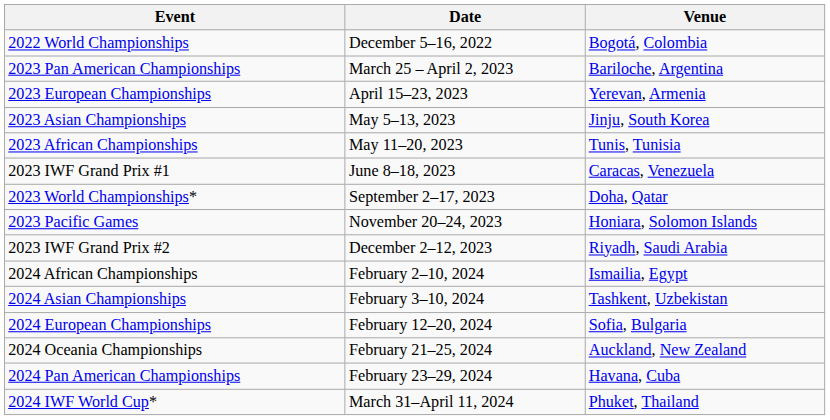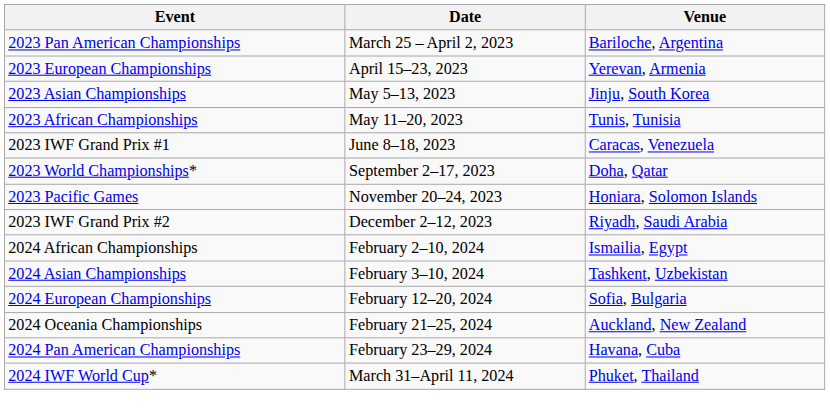 <table class="wikitable">
 <tr>
 <th width=330>Event</th>
 <th width=230>Date</th>
 <th width=230>Venue</th>
-</tr>
-<tr>
-<td><a href='#'>2022 World Championships</a></td>
-<td>December 5–16, 2022</td>
-<td> <a href='#'>Bogotá</a>, <a href='#'>Colombia</a></td>
 </tr>
 <tr>
 <td><a href='#'>2023 Pan American Championships</a></td>
 <td>March 25 – April 2, 2023</td>
 <td> <a href='#'>Bariloche</a>, <a href='#'>Argentina</a></td>
 </tr>
 <tr>
 <td><a href='#'>2023 European Championships</a></td>
 <td>April 15–23, 2023</td>
 <td> <a href='#'>Yerevan</a>, <a href='#'>Armenia</a></td>
 </tr>
 <tr>
 <td><a href='#'>2023 Asian Championships</a></td>
 <td>May 5–13, 2023</td>
 <td> <a href='#'>Jinju</a>, <a href='#'>South Korea</a></td>
 </tr>
 <tr>
 <td><a href='#'>2023 African Championships</a></td>
 <td>May 11–20, 2023</td>
 <td> <a href='#'>Tunis</a>, <a href='#'>Tunisia</a></td>
 </tr>
 <tr>
 <td>2023 IWF Grand Prix #1</td>
 <td>June 8–18, 2023</td>
 <td> <a href='#'>Caracas</a>, <a href='#'>Venezuela</a></td>
 </tr>
 <tr>
 <td><a href='#'>2023 World Championships</a>*</td>
 <td>September 2–17, 2023</td>
 <td> <a href='#'>Doha</a>, <a href='#'>Qatar</a></td>
 </tr>
 <tr>
 <td><a href='#'>2023 Pacific Games</a></td>
 <td>November 20–24, 2023</td>
 <td> <a href='#'>Honiara</a>, <a href='#'>Solomon Islands</a></td>
 </tr>
 <tr>
 <td>2023 IWF Grand Prix #2</td>
 <td>December 2–12, 2023</td>
 <td> <a href='#'>Riyadh</a>, <a href='#'>Saudi Arabia</a></td>
 </tr>
 <tr>
 <td>2024 African Championships</td>
 <td>February 2–10, 2024</td>
 <td> <a href='#'>Ismailia</a>, <a href='#'>Egypt</a></td>
 </tr>
 <tr>
 <td><a href='#'>2024 Asian Championships</a></td>
 <td>February 3–10, 2024</td>
 <td> <a href='#'>Tashkent</a>, <a href='#'>Uzbekistan</a></td>
 </tr>
 <tr>
 <td><a href='#'>2024 European Championships</a></td>
 <td>February 12–20, 2024</td>
 <td> <a href='#'>Sofia</a>, <a href='#'>Bulgaria</a></td>
 </tr>
 <tr>
 <td>2024 Oceania Championships</td>
 <td>February 21–25, 2024</td>
 <td> <a href='#'>Auckland</a>, <a href='#'>New Zealand</a></td>
 </tr>
 <tr>
 <td><a href='#'>2024 Pan American Championships</a></td>
 <td>February 23–29, 2024</td>
 <td> <a href='#'>Havana</a>, <a href='#'>Cuba</a></td>
 </tr>
 <tr>
 <td><a href='#'>2024 IWF World Cup</a>*</td>
 <td>March 31–April 11, 2024</td>
 <td> <a href='#'> Phuket</a>, <a href='#'>Thailand</a></td>
 </tr>
 </table>
